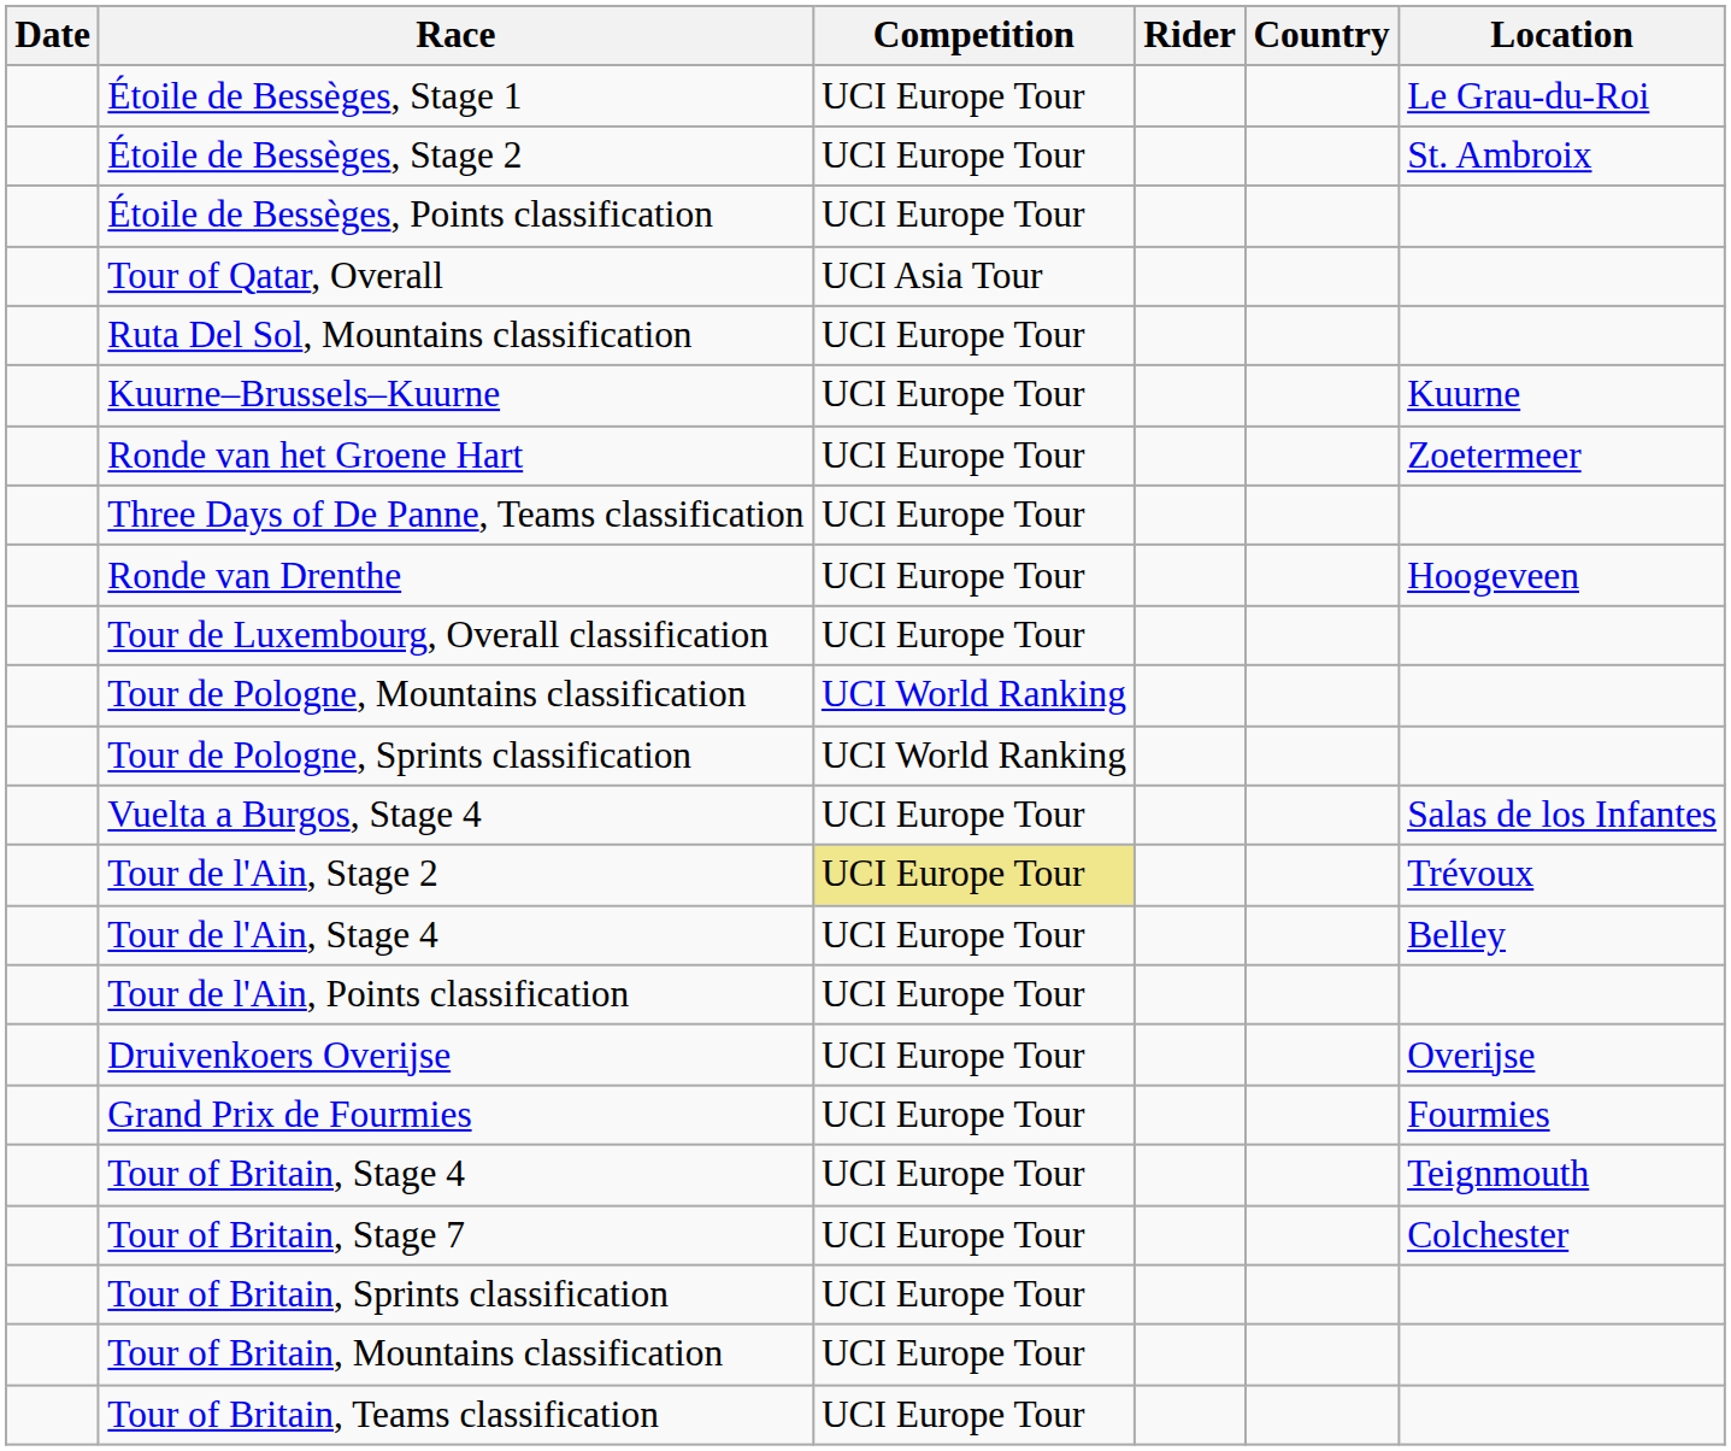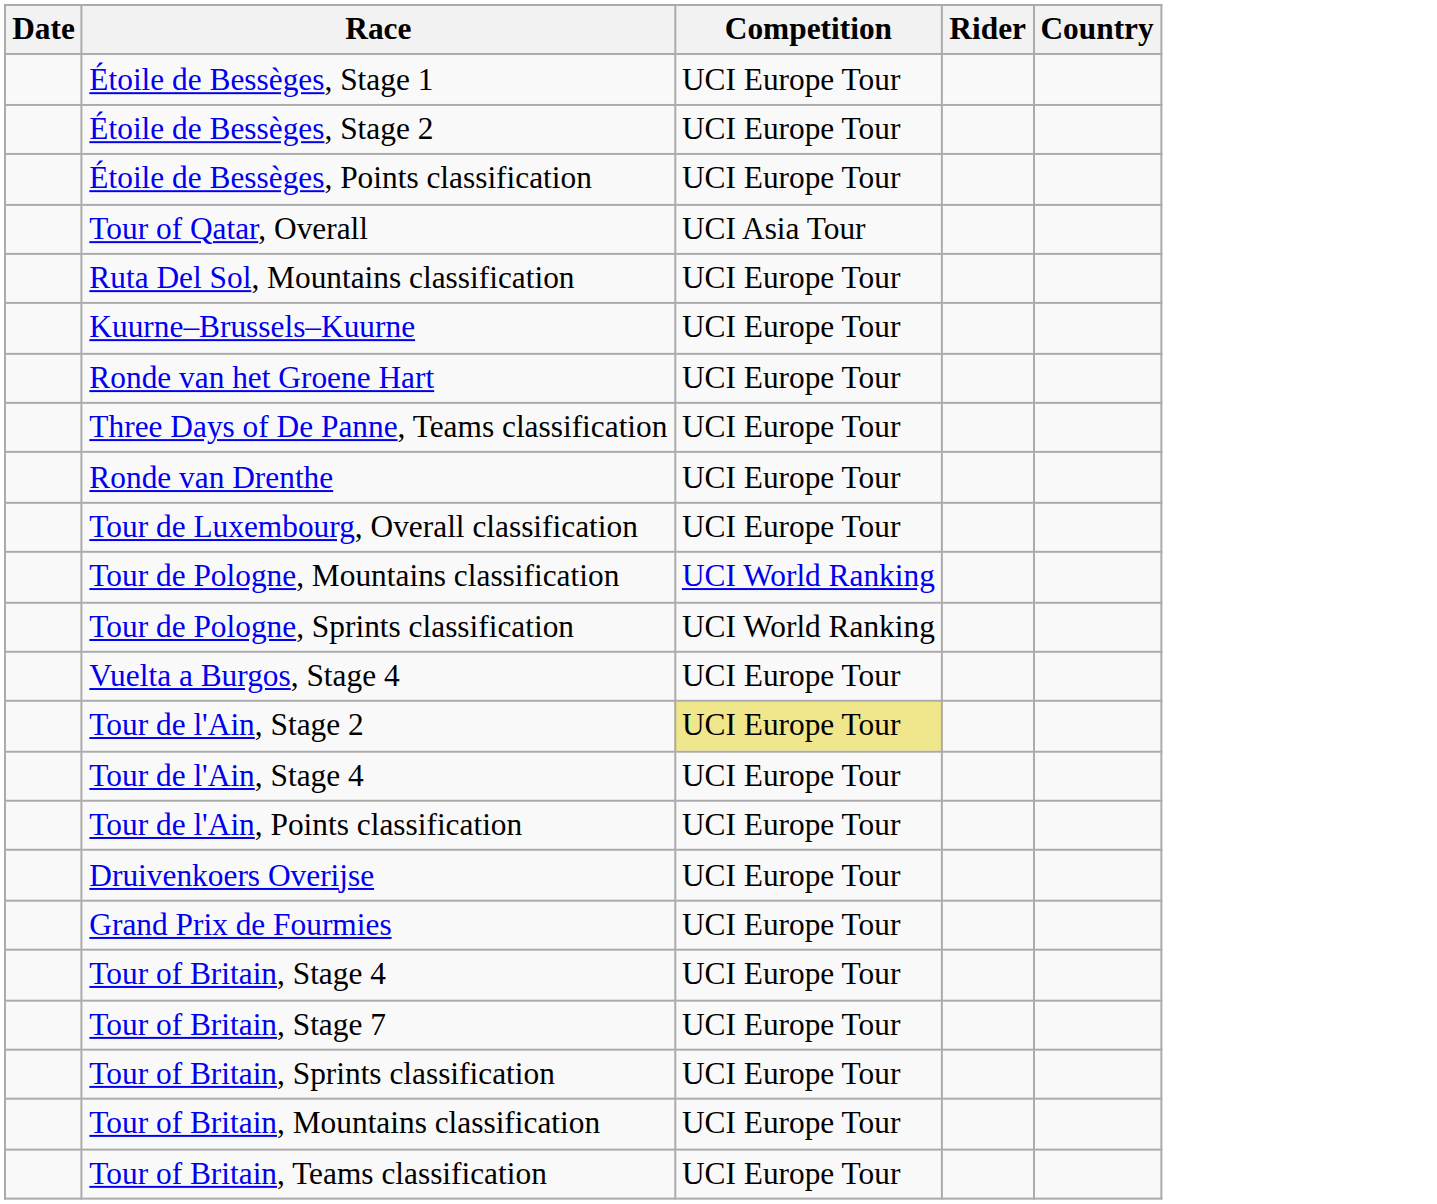 <table class="wikitable sortable">
 <tr>
 <th>Date</th>
 <th>Race</th>
 <th>Competition</th>
 <th>Rider</th>
 <th>Country</th>
-<th>Location</th>
 </tr>
 <tr>
 <td></td>
 <td><a href='#'>Étoile de Bessèges</a>, Stage 1</td>
 <td>UCI Europe Tour</td>
 <td></td>
 <td></td>
-<td><a href='#'>Le Grau-du-Roi</a></td>
 </tr>
 <tr>
 <td></td>
 <td><a href='#'>Étoile de Bessèges</a>, Stage 2</td>
 <td>UCI Europe Tour</td>
 <td></td>
 <td></td>
-<td><a href='#'>St. Ambroix</a></td>
 </tr>
 <tr>
 <td></td>
 <td><a href='#'>Étoile de Bessèges</a>, Points classification</td>
 <td>UCI Europe Tour</td>
-<td></td>
 <td></td>
 <td></td>
 </tr>
 <tr>
 <td></td>
 <td><a href='#'>Tour of Qatar</a>, Overall</td>
 <td>UCI Asia Tour</td>
 <td></td>
 <td></td>
-<td></td>
 </tr>
 <tr>
 <td></td>
 <td><a href='#'>Ruta Del Sol</a>, Mountains classification</td>
 <td>UCI Europe Tour</td>
-<td></td>
 <td></td>
 <td></td>
 </tr>
 <tr>
 <td></td>
 <td><a href='#'>Kuurne–Brussels–Kuurne</a></td>
 <td>UCI Europe Tour</td>
 <td></td>
 <td></td>
-<td><a href='#'>Kuurne</a></td>
 </tr>
 <tr>
 <td></td>
 <td><a href='#'>Ronde van het Groene Hart</a></td>
 <td>UCI Europe Tour</td>
 <td></td>
 <td></td>
-<td><a href='#'>Zoetermeer</a></td>
 </tr>
 <tr>
 <td></td>
 <td><a href='#'>Three Days of De Panne</a>, Teams classification</td>
 <td>UCI Europe Tour</td>
 <td align="center"></td>
-<td></td>
 <td></td>
 </tr>
 <tr>
 <td></td>
 <td><a href='#'>Ronde van Drenthe</a></td>
 <td>UCI Europe Tour</td>
 <td></td>
 <td></td>
-<td><a href='#'>Hoogeveen</a></td>
 </tr>
 <tr>
 <td></td>
 <td><a href='#'>Tour de Luxembourg</a>, Overall classification</td>
 <td>UCI Europe Tour</td>
-<td></td>
 <td></td>
 <td></td>
 </tr>
 <tr>
 <td></td>
 <td><a href='#'>Tour de Pologne</a>, Mountains classification</td>
 <td><a href='#'>UCI World Ranking</a></td>
 <td></td>
 <td></td>
-<td></td>
 </tr>
 <tr>
 <td></td>
 <td><a href='#'>Tour de Pologne</a>, Sprints classification</td>
 <td>UCI World Ranking</td>
-<td></td>
 <td></td>
 <td></td>
 </tr>
 <tr>
 <td></td>
 <td><a href='#'>Vuelta a Burgos</a>, Stage 4</td>
 <td>UCI Europe Tour</td>
 <td></td>
 <td></td>
-<td><a href='#'>Salas de los Infantes</a></td>
 </tr>
 <tr>
 <td></td>
 <td><a href='#'>Tour de l'Ain</a>, Stage 2</td>
 <td style="background: khaki;">UCI Europe Tour</td>
 <td></td>
 <td></td>
-<td><a href='#'>Trévoux</a></td>
 </tr>
 <tr>
 <td></td>
 <td><a href='#'>Tour de l'Ain</a>, Stage 4</td>
 <td>UCI Europe Tour</td>
 <td></td>
 <td></td>
-<td><a href='#'>Belley</a></td>
 </tr>
 <tr>
 <td></td>
 <td><a href='#'>Tour de l'Ain</a>, Points classification</td>
 <td>UCI Europe Tour</td>
-<td></td>
 <td></td>
 <td></td>
 </tr>
 <tr>
 <td></td>
 <td><a href='#'>Druivenkoers Overijse</a></td>
 <td>UCI Europe Tour</td>
 <td></td>
 <td></td>
-<td><a href='#'>Overijse</a></td>
 </tr>
 <tr>
 <td></td>
 <td><a href='#'>Grand Prix de Fourmies</a></td>
 <td>UCI Europe Tour</td>
 <td></td>
 <td></td>
-<td><a href='#'>Fourmies</a></td>
 </tr>
 <tr>
 <td></td>
 <td><a href='#'>Tour of Britain</a>, Stage 4</td>
 <td>UCI Europe Tour</td>
 <td></td>
 <td></td>
-<td><a href='#'>Teignmouth</a></td>
 </tr>
 <tr>
 <td></td>
 <td><a href='#'>Tour of Britain</a>, Stage 7</td>
 <td>UCI Europe Tour</td>
 <td></td>
 <td></td>
-<td><a href='#'>Colchester</a></td>
 </tr>
 <tr>
 <td></td>
 <td><a href='#'>Tour of Britain</a>, Sprints classification</td>
 <td>UCI Europe Tour</td>
-<td></td>
 <td></td>
 <td></td>
 </tr>
 <tr>
 <td></td>
 <td><a href='#'>Tour of Britain</a>, Mountains classification</td>
 <td>UCI Europe Tour</td>
 <td></td>
 <td></td>
-<td></td>
 </tr>
 <tr>
 <td></td>
 <td><a href='#'>Tour of Britain</a>, Teams classification</td>
 <td>UCI Europe Tour</td>
 <td></td>
 <td></td>
-<td></td>
 </tr>
 </table>
